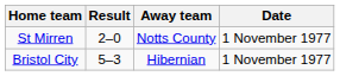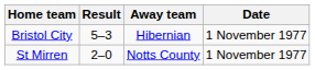 <table class="wikitable" style="text-align: center">
 <tr>
 <th>Home team</th>
 <th>Result</th>
 <th>Away team</th>
 <th>Date</th>
 </tr>
 <tr>
+<td><a href='#'>Bristol City</a></td>
+<td>5–3</td>
+<td><a href='#'>Hibernian</a></td>
+<td>1 November 1977</td>
+</tr>
+<tr>
 <td><a href='#'>St Mirren</a></td>
 <td>2–0</td>
 <td><a href='#'>Notts County</a></td>
 <td>1 November 1977</td>
 </tr>
-<tr>
-<td><a href='#'>Bristol City</a></td>
-<td>5–3</td>
-<td><a href='#'>Hibernian</a></td>
-<td>1 November 1977</td>
-</tr>
 </table>
